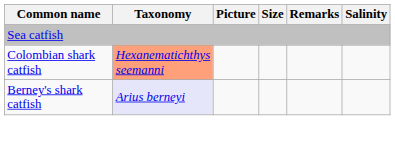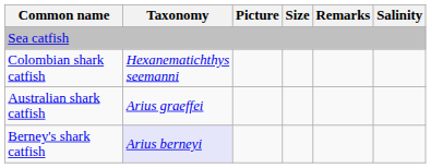 <table class="wikitable collapsible sortable">
 <tr>
 <th style=width:8em>Common name</th>
 <th style=width:6em>Taxonomy</th>
 <th class="unsortable">Picture</th>
 <th>Size</th>
 <th class="unsortable">Remarks</th>
 <th>Salinity</th>
 </tr>
 <tr>
 <td colspan=6 style="background:silver"><a href='#'>Sea catfish</a></td>
 </tr>
 <tr>
 <td><a href='#'>Colombian shark catfish</a></td>
-<td style="background: lightsalmon;"><em><a href='#'>Hexanematichthys seemanni</a></em></td>
+<td><em><a href='#'>Hexanematichthys seemanni</a></em></td>
+<td></td>
+<td></td>
+<td></td>
+<td></td>
+</tr>
+<tr>
+<td><a href='#'>Australian shark catfish</a></td>
+<td><em><a href='#'>Arius graeffei</a></em></td>
 <td></td>
 <td></td>
 <td></td>
 <td></td>
 </tr>
 <tr>
 <td><a href='#'>Berney's shark catfish</a></td>
 <td style="background: lavender;"><em><a href='#'>Arius berneyi</a></em></td>
 <td></td>
 <td></td>
 <td></td>
 <td></td>
 </tr>
 </table>
